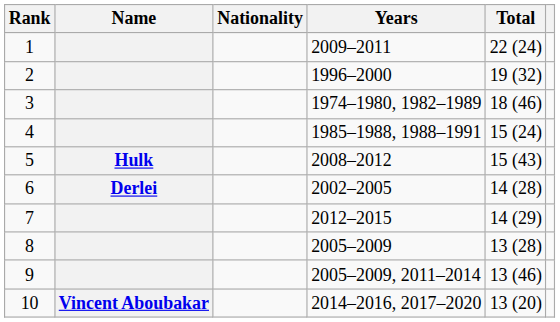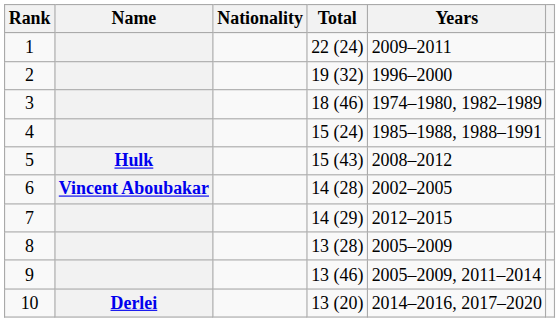 <table class="wikitable sortable plainrowheaders">
 <tr>
 <th scope="col">Rank</th>
 <th scope="col">Name</th>
 <th scope="col">Nationality</th>
+<th scope="col" data-sort-type="number">Total</th>
 <th scope="col" data-sort-type="number">Years</th>
-<th scope="col" data-sort-type="number">Total</th>
 <th scope="col" class="unsortable"></th>
 </tr>
 <tr>
 <td align="center">1</td>
 <th scope="row"></th>
 <td></td>
+<td>22 (24)</td>
 <td>2009–2011</td>
-<td>22 (24)</td>
 <td></td>
 </tr>
 <tr>
 <td align="center">2</td>
 <th scope="row"></th>
 <td></td>
+<td>19 (32)</td>
 <td>1996–2000</td>
-<td>19 (32)</td>
 <td></td>
 </tr>
 <tr>
 <td align="center">3</td>
 <th scope="row"></th>
 <td></td>
+<td>18 (46)</td>
 <td>1974–1980, 1982–1989</td>
-<td>18 (46)</td>
 <td></td>
 </tr>
 <tr>
 <td align="center">4</td>
 <th scope="row"></th>
 <td></td>
+<td>15 (24)</td>
 <td>1985–1988, 1988–1991</td>
-<td>15 (24)</td>
 <td></td>
 </tr>
 <tr>
 <td align="center">5</td>
 <th scope="row"><a href='#'>Hulk</a></th>
 <td></td>
+<td>15 (43)</td>
 <td>2008–2012</td>
-<td>15 (43)</td>
 <td></td>
 </tr>
 <tr>
 <td align="center">6</td>
-<th scope="row"><a href='#'>Derlei</a></th>
+<th scope="row"><a href='#'>Vincent Aboubakar</a></th>
 <td></td>
+<td>14 (28)</td>
 <td>2002–2005</td>
-<td>14 (28)</td>
 <td></td>
 </tr>
 <tr>
 <td align="center">7</td>
 <th scope="row"></th>
 <td></td>
+<td>14 (29)</td>
 <td>2012–2015</td>
-<td>14 (29)</td>
 <td></td>
 </tr>
 <tr>
 <td align="center">8</td>
 <th scope="row"></th>
 <td></td>
+<td>13 (28)</td>
 <td>2005–2009</td>
-<td>13 (28)</td>
 <td></td>
 </tr>
 <tr>
 <td align="center">9</td>
 <th scope="row"></th>
 <td></td>
+<td>13 (46)</td>
 <td>2005–2009, 2011–2014</td>
-<td>13 (46)</td>
 <td></td>
 </tr>
 <tr>
 <td align="center">10</td>
-<th scope="row"><a href='#'>Vincent Aboubakar</a></th>
+<th scope="row"><a href='#'>Derlei</a></th>
 <td></td>
+<td>13 (20)</td>
 <td>2014–2016, 2017–2020</td>
-<td>13 (20)</td>
 <td></td>
 </tr>
 </table>
